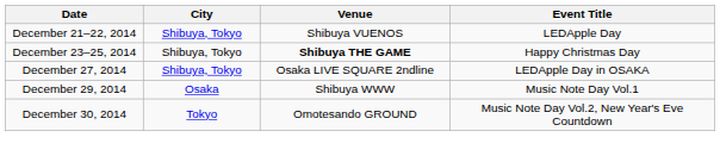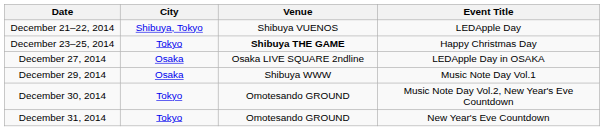 <table class="wikitable" style="text-align:center;">
 <tr>
 <th width="180">Date</th>
 <th width="150">City</th>
 <th width="250">Venue</th>
 <th width="350">Event Title</th>
 </tr>
 <tr>
 <td>December 21–22, 2014</td>
 <td><a href='#'>Shibuya, Tokyo</a></td>
 <td>Shibuya VUENOS</td>
 <td>LEDApple Day</td>
 </tr>
 <tr>
 <td>December 23–25, 2014</td>
-<td>Shibuya, Tokyo</td>
+<td><a href='#'>Tokyo</a></td>
 <td><strong>Shibuya THE GAME</strong></td>
 <td>Happy Christmas Day</td>
 </tr>
 <tr>
 <td>December 27, 2014</td>
-<td><a href='#'>Shibuya, Tokyo</a></td>
+<td><a href='#'>Osaka</a></td>
 <td>Osaka LIVE SQUARE 2ndline</td>
 <td>LEDApple Day in OSAKA</td>
 </tr>
 <tr>
 <td>December 29, 2014</td>
 <td><a href='#'>Osaka</a></td>
 <td>Shibuya WWW</td>
 <td>Music Note Day Vol.1</td>
 </tr>
 <tr>
 <td>December 30, 2014</td>
 <td><a href='#'>Tokyo</a></td>
 <td>Omotesando GROUND</td>
 <td>Music Note Day Vol.2, New Year's Eve Countdown</td>
 </tr>
+<tr>
+<td>December 31, 2014</td>
+<td><a href='#'>Tokyo</a></td>
+<td>Omotesando GROUND</td>
+<td>New Year's Eve Countdown</td>
+</tr>
 </table>
